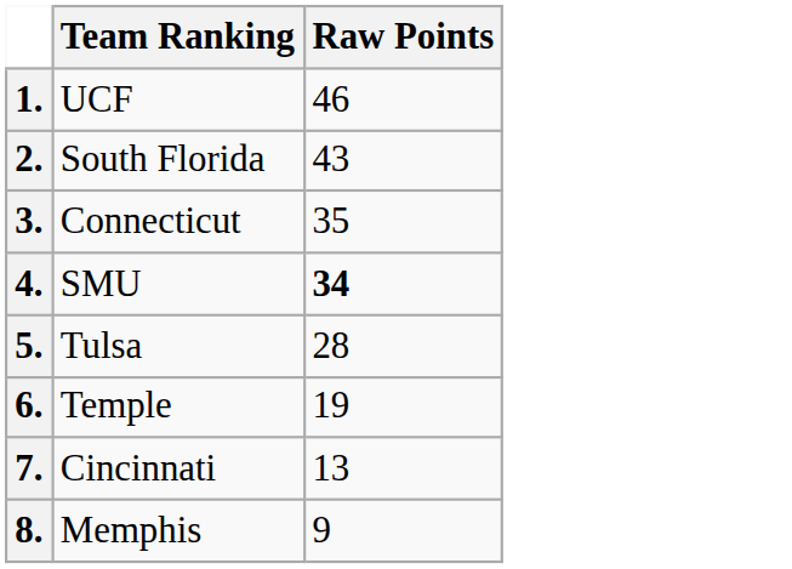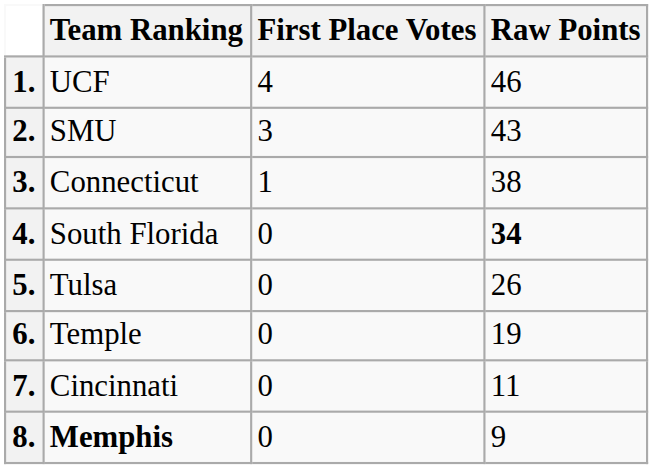 <table class="wikitable" style="white-space:nowrap; font-size:90%;">
 <tr>
 <td ! colspan=1 style="background:white; border-top-style:hidden; border-left-style:hidden;"></td>
 <th>Team Ranking</th>
+<th>First Place Votes</th>
 <th>Raw Points</th>
 </tr>
 <tr>
 <th>1.</th>
 <td>UCF</td>
+<td>4</td>
 <td>46</td>
 </tr>
 <tr>
 <th>2.</th>
-<td>South Florida</td>
+<td>SMU</td>
+<td>3</td>
 <td>43</td>
 </tr>
 <tr>
 <th>3.</th>
 <td>Connecticut</td>
-<td>35</td>
+<td>1</td>
+<td>38</td>
 </tr>
 <tr>
 <th>4.</th>
-<td>SMU</td>
+<td>South Florida</td>
+<td>0</td>
 <td><strong>34</strong></td>
 </tr>
 <tr>
 <th>5.</th>
 <td>Tulsa</td>
-<td>28</td>
+<td>0</td>
+<td>26</td>
 </tr>
 <tr>
 <th>6.</th>
 <td>Temple</td>
+<td>0</td>
 <td>19</td>
 </tr>
 <tr>
 <th>7.</th>
 <td>Cincinnati</td>
-<td>13</td>
+<td>0</td>
+<td>11</td>
 </tr>
 <tr>
 <th>8.</th>
-<td>Memphis</td>
+<td><strong>Memphis</strong></td>
+<td>0</td>
 <td>9</td>
 </tr>
 </table>
